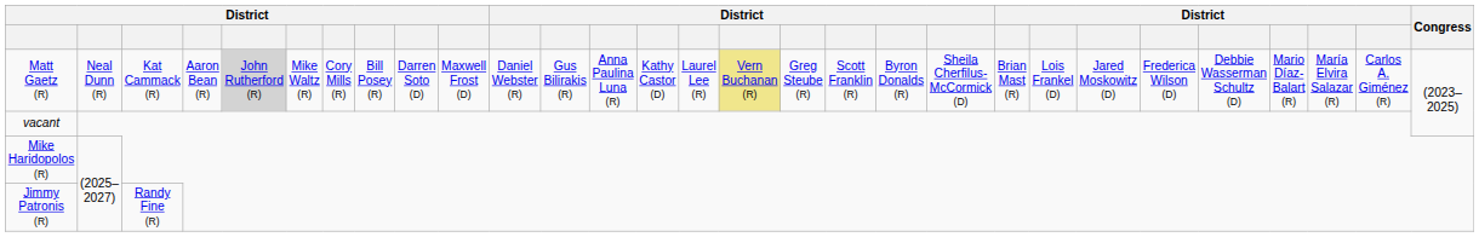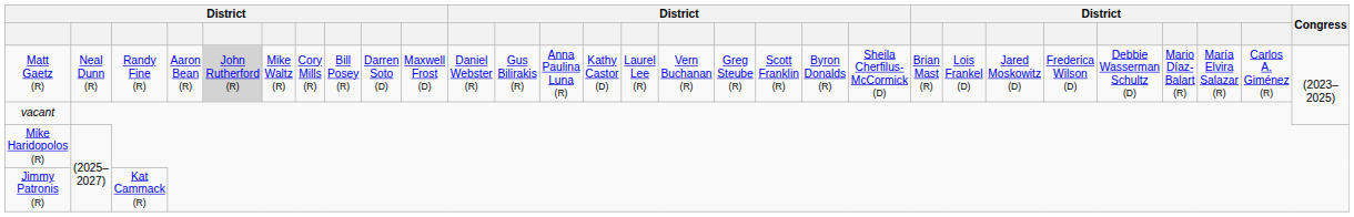 <table class=wikitable style="text-align:center">
 <tr>
 <th colspan=10>District</th>
 <th colspan=10>District</th>
 <th colspan=8>District</th>
 <th rowspan=2>Congress</th>
 </tr>
 <tr style="height:2em">
 <th></th>
 <th></th>
 <th></th>
 <th></th>
 <th></th>
 <th></th>
 <th></th>
 <th></th>
 <th></th>
 <th></th>
 <th></th>
 <th></th>
 <th></th>
 <th></th>
 <th></th>
 <th></th>
 <th></th>
 <th></th>
 <th></th>
 <th></th>
 <th></th>
 <th></th>
 <th></th>
 <th></th>
 <th></th>
 <th></th>
 <th></th>
 <th></th>
 </tr>
 <tr style="height:2em">
 <td><a href='#'>Matt<br>Gaetz</a><br><small>(R)</small></td>
 <td><a href='#'>Neal<br>Dunn</a><br><small>(R)</small></td>
-<td><a href='#'>Kat<br>Cammack</a><br><small>(R)</small></td>
+<td><a href='#'>Randy<br>Fine</a><br><small>(R)</small></td>
 <td><a href='#'>Aaron<br>Bean</a><br><small>(R)</small></td>
 <td style="background: lightgrey;"><a href='#'>John<br>Rutherford</a><br><small>(R)</small></td>
 <td><a href='#'>Mike<br>Waltz</a><br><small>(R)</small></td>
 <td><a href='#'>Cory<br>Mills</a><br><small>(R)</small></td>
 <td><a href='#'>Bill<br>Posey</a><br><small>(R)</small></td>
 <td><a href='#'>Darren<br>Soto</a><br><small>(D)</small></td>
 <td><a href='#'>Maxwell<br>Frost</a><br><small>(D)</small></td>
 <td><a href='#'>Daniel<br>Webster</a><br><small>(R)</small></td>
 <td><a href='#'>Gus<br>Bilirakis</a><br><small>(R)</small></td>
 <td><a href='#'>Anna<br>Paulina<br>Luna</a> <small>(R)</small></td>
 <td><a href='#'>Kathy<br>Castor</a><br><small>(D)</small></td>
 <td><a href='#'>Laurel<br>Lee</a><br><small>(R)</small></td>
-<td style="background: khaki;"><a href='#'>Vern<br>Buchanan</a><br><small>(R)</small></td>
+<td><a href='#'>Vern<br>Buchanan</a><br><small>(R)</small></td>
 <td><a href='#'>Greg<br>Steube</a><br><small>(R)</small></td>
 <td><a href='#'>Scott<br>Franklin</a><br><small>(R)</small></td>
 <td><a href='#'>Byron<br>Donalds</a><br><small>(R)</small></td>
 <td><a href='#'>Sheila<br>Cherfilus-<br>McCormick</a><br><small>(D)</small></td>
 <td><a href='#'>Brian<br>Mast</a><br><small>(R)</small></td>
 <td><a href='#'>Lois<br>Frankel</a><br><small>(D)</small></td>
 <td><a href='#'>Jared<br>Moskowitz</a><br><small>(D)</small></td>
 <td><a href='#'>Frederica<br>Wilson</a><br><small>(D)</small></td>
 <td><a href='#'>Debbie<br>Wasserman<br>Schultz</a><br><small>(D)</small></td>
 <td><a href='#'>Mario<br>Díaz-<br>Balart</a><br><small>(R)</small></td>
 <td><a href='#'>María<br>Elvira<br>Salazar</a><br><small>(R)</small></td>
 <td><a href='#'>Carlos A.<br>Giménez</a><br><small>(R)</small></td>
 <td rowspan=2><strong></strong><br>(2023–2025)</td>
 </tr>
 <tr style="height:2em">
 <td><em>vacant</em></td>
 </tr>
 <tr style="height:2em">
 <td><a href='#'>Mike<br>Haridopolos</a><br><small>(R)</small></td>
 <td rowspan=2><strong></strong><br>(2025–2027)</td>
 </tr>
 <tr style="height:2em">
 <td><a href='#'>Jimmy<br>Patronis</a><br><small>(R)</small></td>
-<td><a href='#'>Randy<br>Fine</a><br><small>(R)</small></td>
+<td><a href='#'>Kat<br>Cammack</a><br><small>(R)</small></td>
 </tr>
 </table>
